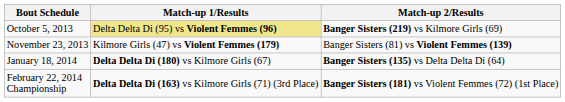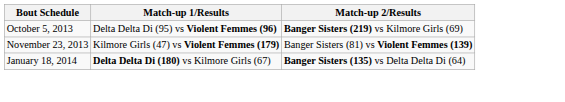 <table class="wikitable">
 <tr>
 <th>Bout Schedule</th>
 <th>Match-up 1/Results</th>
 <th>Match-up 2/Results</th>
 </tr>
 <tr>
 <td>October 5, 2013</td>
-<td style="background: khaki;">Delta Delta Di (95) vs <strong>Violent Femmes (96)</strong></td>
+<td>Delta Delta Di (95) vs <strong>Violent Femmes (96)</strong></td>
 <td><strong>Banger Sisters (219)</strong> vs Kilmore Girls (69)</td>
 </tr>
 <tr>
 <td>November 23, 2013</td>
 <td>Kilmore Girls (47) vs <strong>Violent Femmes (179)</strong></td>
 <td>Banger Sisters (81) vs <strong>Violent Femmes (139)</strong></td>
 </tr>
 <tr>
 <td>January 18, 2014</td>
 <td><strong>Delta Delta Di (180)</strong> vs Kilmore Girls (67)</td>
 <td><strong>Banger Sisters (135)</strong> vs Delta Delta Di (64)</td>
 </tr>
-<tr>
-<td>February 22, 2014<br>Championship</td>
-<td><strong>Delta Delta Di (163)</strong> vs Kilmore Girls (71) (3rd Place)</td>
-<td><strong>Banger Sisters (181)</strong> vs Violent Femmes (72) (1st Place)</td>
-</tr>
 </table>
